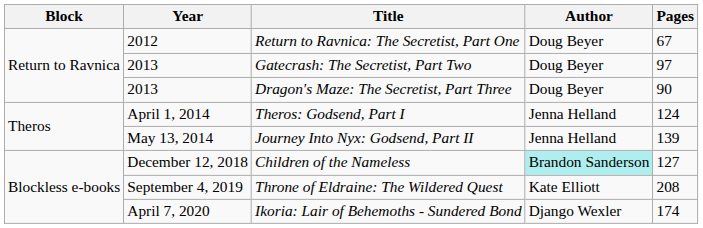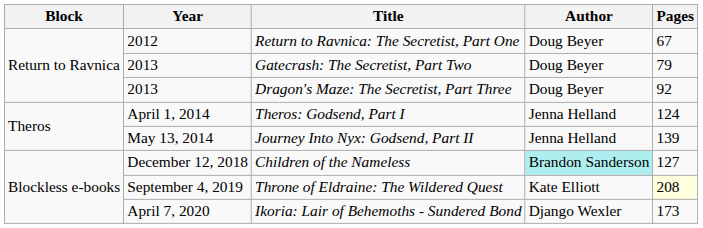 <table class="wikitable">
 <tr>
 <th>Block</th>
 <th>Year</th>
 <th>Title</th>
 <th>Author</th>
 <th>Pages</th>
 </tr>
 <tr>
 <td rowspan="3">Return to Ravnica</td>
 <td>2012</td>
 <td><em>Return to Ravnica: The Secretist, Part One</em></td>
 <td>Doug Beyer</td>
 <td>67</td>
 </tr>
 <tr>
 <td>2013</td>
 <td><em>Gatecrash: The Secretist, Part Two</em></td>
 <td>Doug Beyer</td>
-<td>97</td>
+<td>79</td>
 </tr>
 <tr>
 <td>2013</td>
 <td><em>Dragon's Maze: The Secretist, Part Three</em></td>
 <td>Doug Beyer</td>
-<td>90</td>
+<td>92</td>
 </tr>
 <tr>
 <td rowspan="2">Theros</td>
 <td>April 1, 2014</td>
 <td><em>Theros: Godsend, Part I</em></td>
 <td>Jenna Helland</td>
 <td>124</td>
 </tr>
 <tr>
 <td>May 13, 2014</td>
 <td><em>Journey Into Nyx: Godsend, Part II</em></td>
 <td>Jenna Helland</td>
 <td>139</td>
 </tr>
 <tr>
 <td rowspan="4">Blockless e-books</td>
 <td>December 12, 2018</td>
 <td><em>Children of the Nameless</em></td>
 <td style="background: paleturquoise;">Brandon Sanderson</td>
 <td>127</td>
 </tr>
 <tr>
 <td>September 4, 2019</td>
 <td><em>Throne of Eldraine: The Wildered Quest</em></td>
 <td>Kate Elliott</td>
-<td>208</td>
+<td style="background: lightyellow;">208</td>
 </tr>
 <tr>
 <td>April 7, 2020</td>
 <td><em>Ikoria: Lair of Behemoths - Sundered Bond</em></td>
 <td>Django Wexler</td>
-<td>174</td>
+<td>173</td>
 </tr>
 </table>
